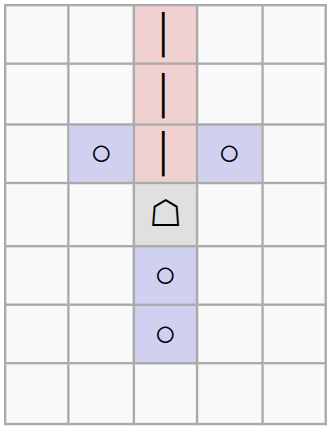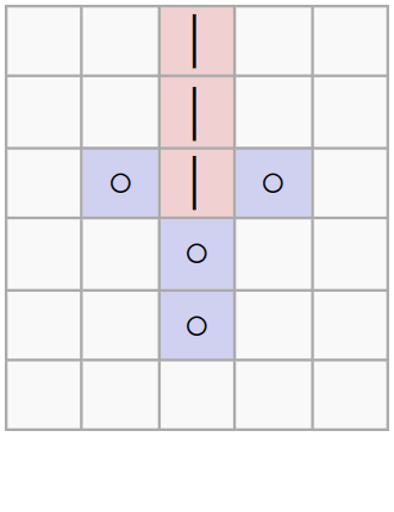 <table border="1" class="wikitable">
 <tr align=center>
 <td width="20"> </td>
 <td width="20"> </td>
 <td width="20" style="background:#f0d0d0;">│</td>
 <td width="20"> </td>
 <td width="20"> </td>
 </tr>
 <tr align=center>
 <td> </td>
 <td> </td>
 <td style="background:#f0d0d0;">│</td>
 <td> </td>
 <td> </td>
 </tr>
 <tr align=center>
 <td> </td>
 <td style="background:#d0d0f0;">○</td>
 <td style="background:#f0d0d0;">│</td>
 <td style="background:#d0d0f0;">○</td>
 <td> </td>
 </tr>
 <tr align=center>
 <td> </td>
 <td> </td>
-<td style="background:#e0e0e0;">☖</td>
-<td> </td>
-<td> </td>
-</tr>
-<tr align=center>
-<td> </td>
-<td> </td>
 <td style="background:#d0d0f0;">○</td>
 <td> </td>
 <td> </td>
 </tr>
 <tr align=center>
 <td> </td>
 <td> </td>
 <td style="background:#d0d0f0;">○</td>
 <td> </td>
 <td> </td>
 </tr>
 <tr align=center>
 <td> </td>
 <td> </td>
 <td> </td>
 <td> </td>
 <td> </td>
 </tr>
 </table>
